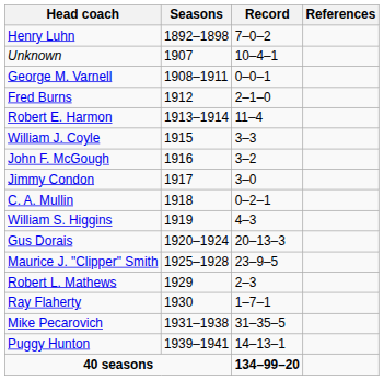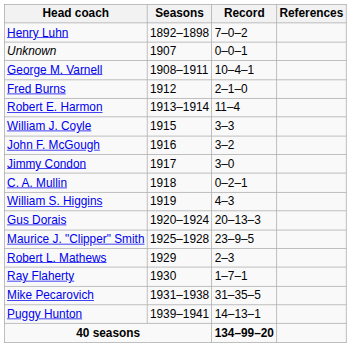 <table class="wikitable">
 <tr>
 <th>Head coach</th>
 <th>Seasons</th>
 <th>Record</th>
 <th>References</th>
 </tr>
 <tr>
 <td><a href='#'>Henry Luhn</a></td>
 <td>1892–1898</td>
 <td>7–0–2</td>
 <td></td>
 </tr>
 <tr>
 <td><em>Unknown</em></td>
 <td>1907</td>
-<td>10–4–1</td>
+<td>0–0–1</td>
 <td></td>
 </tr>
 <tr>
 <td><a href='#'>George M. Varnell</a></td>
 <td>1908–1911</td>
-<td>0–0–1</td>
+<td>10–4–1</td>
 <td></td>
 </tr>
 <tr>
 <td><a href='#'>Fred Burns</a></td>
 <td>1912</td>
 <td>2–1–0</td>
 <td></td>
 </tr>
 <tr>
 <td><a href='#'>Robert E. Harmon</a></td>
 <td>1913–1914</td>
 <td>11–4</td>
 <td></td>
 </tr>
 <tr>
 <td><a href='#'>William J. Coyle</a></td>
 <td>1915</td>
 <td>3–3</td>
 <td></td>
 </tr>
 <tr>
 <td><a href='#'>John F. McGough</a></td>
 <td>1916</td>
 <td>3–2</td>
 <td></td>
 </tr>
 <tr>
 <td><a href='#'>Jimmy Condon</a></td>
 <td>1917</td>
 <td>3–0</td>
 <td></td>
 </tr>
 <tr>
 <td><a href='#'>C. A. Mullin</a></td>
 <td>1918</td>
 <td>0–2–1</td>
 <td></td>
 </tr>
 <tr>
 <td><a href='#'>William S. Higgins</a></td>
 <td>1919</td>
 <td>4–3</td>
 <td></td>
 </tr>
 <tr>
 <td><a href='#'>Gus Dorais</a></td>
 <td>1920–1924</td>
 <td>20–13–3</td>
 <td></td>
 </tr>
 <tr>
 <td><a href='#'>Maurice J. "Clipper" Smith</a></td>
 <td>1925–1928</td>
 <td>23–9–5</td>
 <td></td>
 </tr>
 <tr>
 <td><a href='#'>Robert L. Mathews</a></td>
 <td>1929</td>
 <td>2–3</td>
 <td></td>
 </tr>
 <tr>
 <td><a href='#'>Ray Flaherty</a></td>
 <td>1930</td>
 <td>1–7–1</td>
 <td></td>
 </tr>
 <tr>
 <td><a href='#'>Mike Pecarovich</a></td>
 <td>1931–1938</td>
 <td>31–35–5</td>
 <td></td>
 </tr>
 <tr>
 <td><a href='#'>Puggy Hunton</a></td>
 <td>1939–1941</td>
 <td>14–13–1</td>
 <td></td>
 </tr>
 <tr>
 <td colspan=2 align=center><strong>40 seasons</strong></td>
 <td><strong>134–99–20</strong></td>
 <td></td>
 </tr>
 </table>
